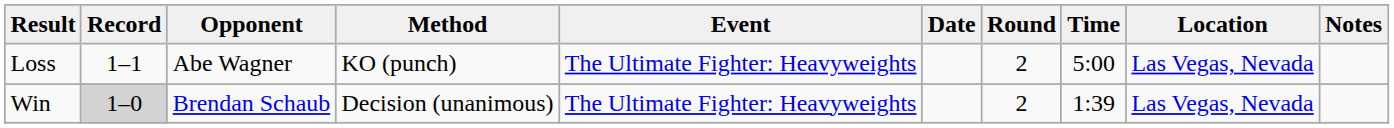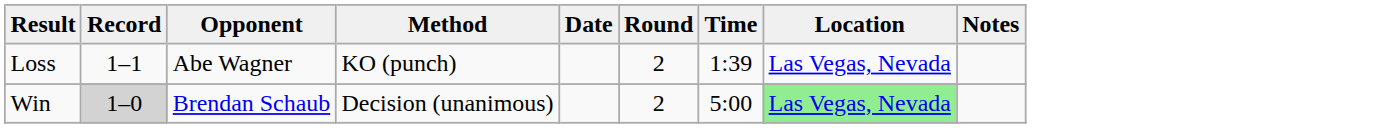 <table class="wikitable sortable" style="font-size:85%; text-align:left;">
 <tr>
 <td style="text-align:center; border-style:none none solid solid; background:#f0f0f0;"><strong>Result</strong></td>
 <td style="text-align:center; border-style:none none solid solid; background:#f0f0f0;"><strong>Record</strong></td>
 <td style="text-align:center; border-style:none none solid solid; background:#f0f0f0;"><strong>Opponent</strong></td>
 <td style="text-align:center; border-style:none none solid solid; background:#f0f0f0;"><strong>Method</strong></td>
-<td style="text-align:center; border-style:none none solid solid; background:#f0f0f0;"><strong>Event</strong></td>
 <td style="text-align:center; border-style:none none solid solid; background:#f0f0f0;"><strong>Date</strong></td>
 <td style="text-align:center; border-style:none none solid solid; background:#f0f0f0;"><strong>Round</strong></td>
 <td style="text-align:center; border-style:none none solid solid; background:#f0f0f0;"><strong>Time</strong></td>
 <td style="text-align:center; border-style:none none solid solid; background:#f0f0f0;"><strong>Location</strong></td>
 <td style="text-align:center; border-style:none none solid solid; background:#f0f0f0;"><strong>Notes</strong></td>
 </tr>
 <tr>
 <td>Loss</td>
 <td align=center>1–1</td>
 <td>Abe Wagner</td>
 <td>KO (punch)</td>
-<td><a href='#'>The Ultimate Fighter: Heavyweights</a></td>
 <td></td>
 <td align=center>2</td>
-<td align=center>5:00</td>
+<td align=center>1:39</td>
 <td><a href='#'>Las Vegas, Nevada</a></td>
 <td></td>
 </tr>
 <tr>
 <td>Win</td>
 <td align=center style="background: lightgrey;">1–0</td>
 <td><a href='#'>Brendan Schaub</a></td>
 <td>Decision (unanimous)</td>
-<td><a href='#'>The Ultimate Fighter: Heavyweights</a></td>
 <td></td>
 <td align=center>2</td>
-<td align=center>1:39</td>
-<td><a href='#'>Las Vegas, Nevada</a></td>
+<td align=center>5:00</td>
+<td style="background: lightgreen;"><a href='#'>Las Vegas, Nevada</a></td>
 <td></td>
 </tr>
 </table>
